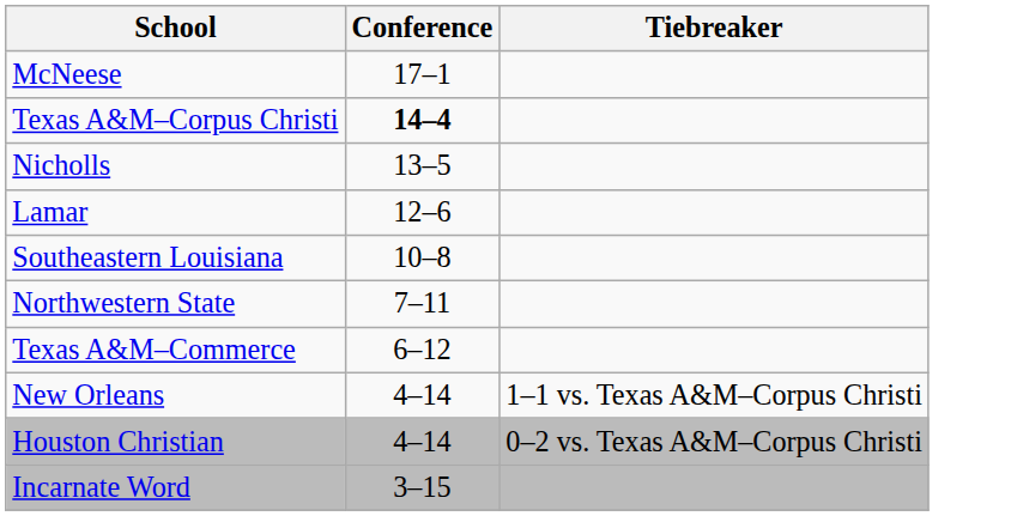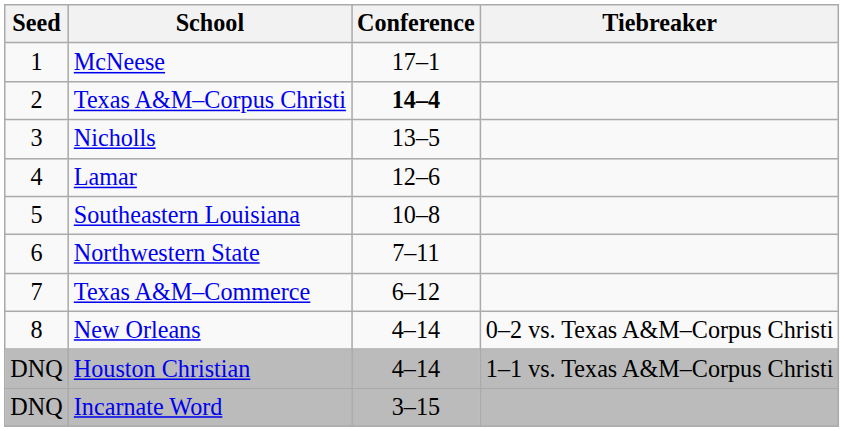 <table class="wikitable" style="text-align:center">
 <tr>
+<th>Seed</th>
 <th>School</th>
 <th>Conference</th>
 <th>Tiebreaker</th>
 </tr>
 <tr>
+<td>1</td>
 <td align="left"><a href='#'>McNeese</a></td>
 <td>17–1</td>
 <td align="left"></td>
 </tr>
 <tr>
+<td>2</td>
 <td align="left"><a href='#'>Texas A&M–Corpus Christi</a></td>
 <td><strong>14–4</strong></td>
 <td></td>
 </tr>
 <tr>
+<td>3</td>
 <td align="left"><a href='#'>Nicholls</a></td>
 <td>13–5</td>
 <td align="left"></td>
 </tr>
 <tr>
+<td>4</td>
 <td align="left"><a href='#'>Lamar</a></td>
 <td>12–6</td>
 <td align="left"></td>
 </tr>
 <tr>
+<td>5</td>
 <td align="left"><a href='#'>Southeastern Louisiana</a></td>
 <td>10–8</td>
 <td align="left"></td>
 </tr>
 <tr>
+<td>6</td>
 <td align="left"><a href='#'>Northwestern State</a></td>
 <td>7–11</td>
 <td align="left"></td>
 </tr>
 <tr>
+<td>7</td>
 <td align="left"><a href='#'>Texas A&M–Commerce</a></td>
 <td>6–12</td>
 <td align="left"></td>
 </tr>
 <tr>
+<td>8</td>
 <td align="left"><a href='#'>New Orleans</a></td>
+<td>4–14</td>
+<td align="left">0–2 vs. Texas A&M–Corpus Christi</td>
+</tr>
+<tr bgcolor="#bbbbbb">
+<td>DNQ</td>
+<td align="left"><a href='#'>Houston Christian</a></td>
 <td>4–14</td>
 <td align="left">1–1 vs. Texas A&M–Corpus Christi</td>
 </tr>
 <tr bgcolor="#bbbbbb">
-<td align="left"><a href='#'>Houston Christian</a></td>
-<td>4–14</td>
-<td align="left">0–2 vs. Texas A&M–Corpus Christi</td>
-</tr>
-<tr bgcolor="#bbbbbb">
+<td>DNQ</td>
 <td align="left"><a href='#'>Incarnate Word</a></td>
 <td>3–15</td>
 <td align="left"></td>
 </tr>
 </table>
